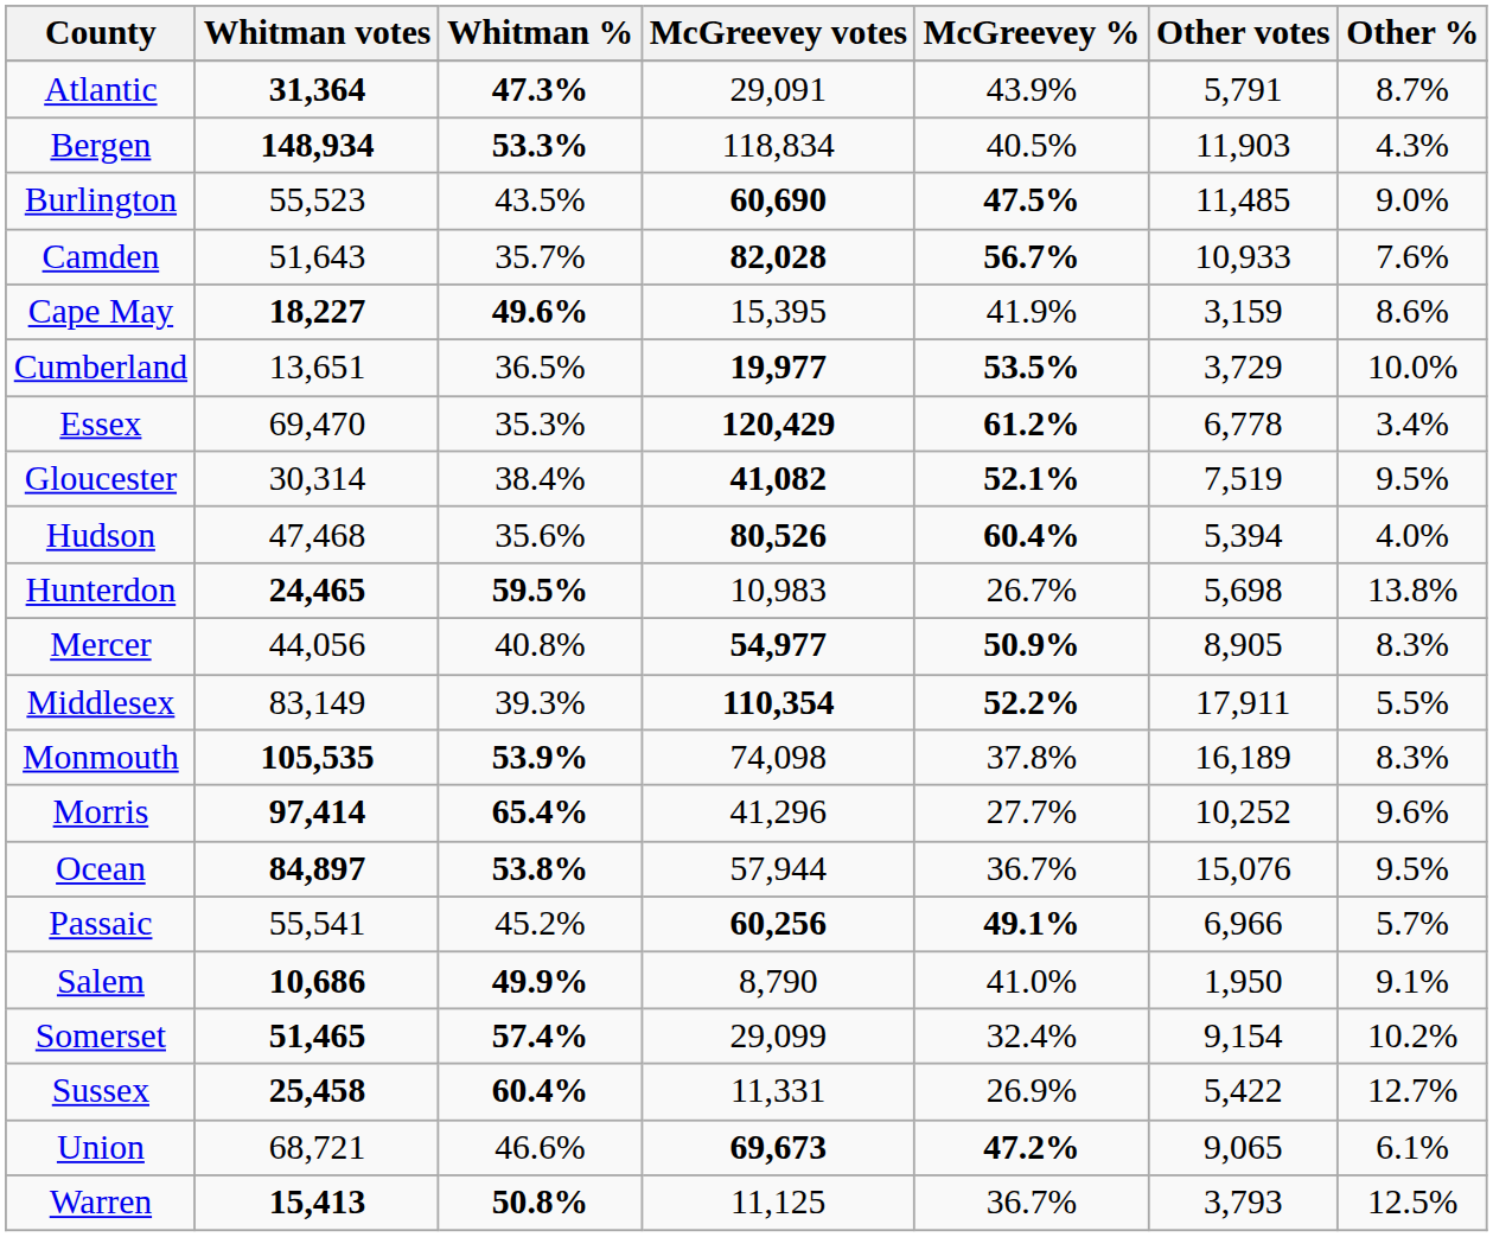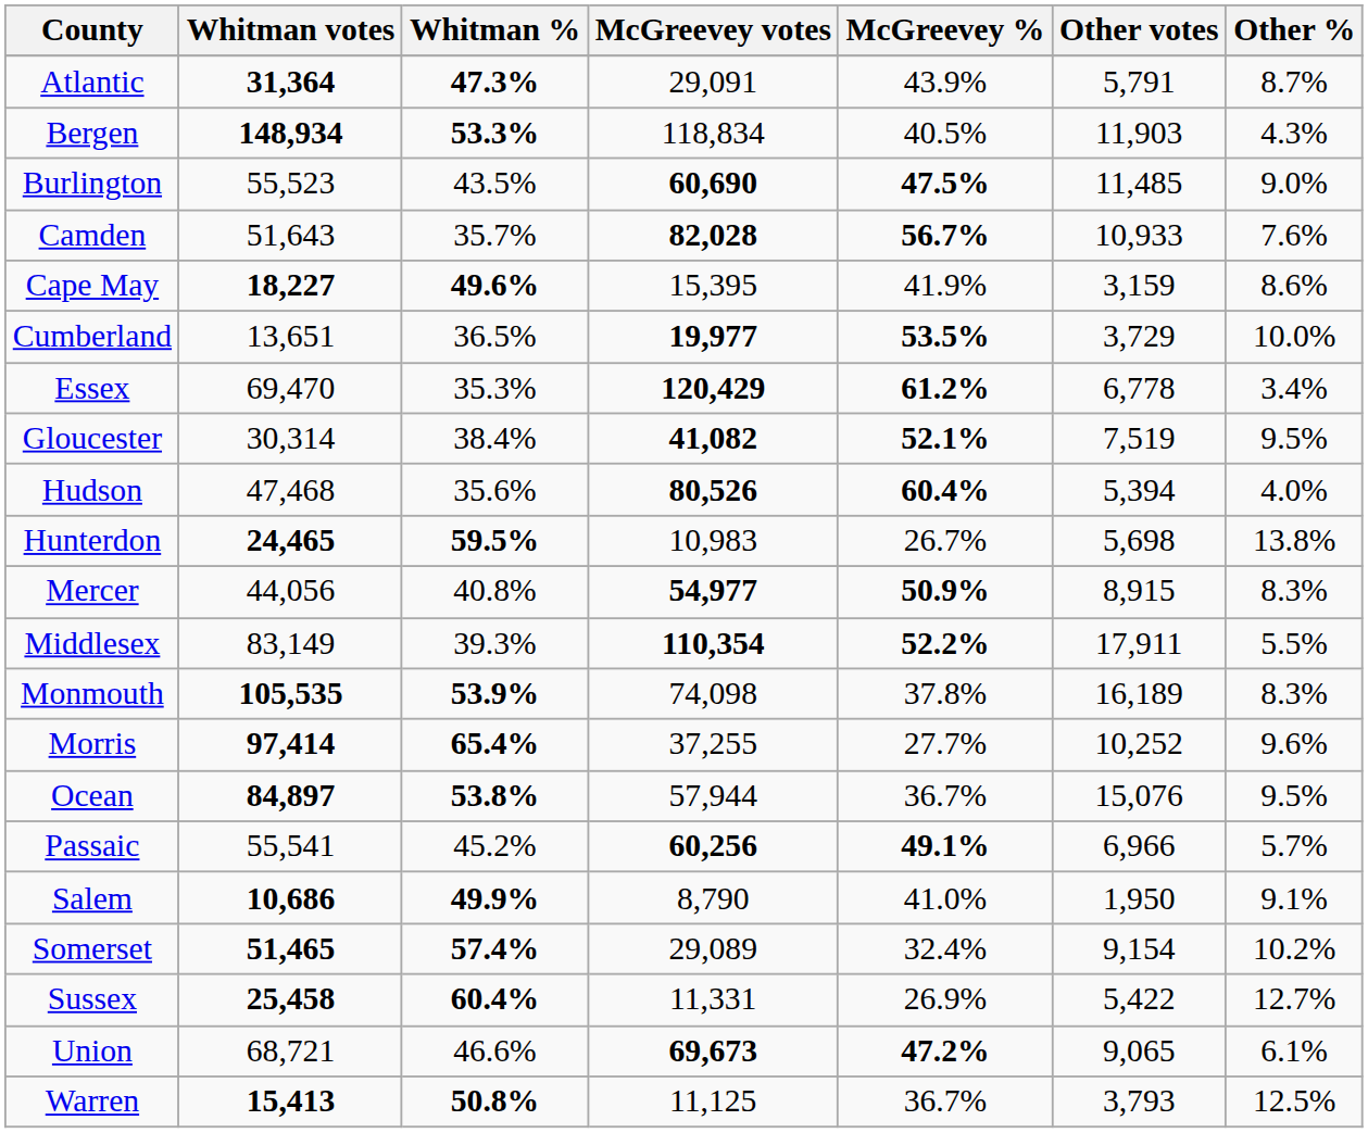 <table class="wikitable sortable" style="text-align:center">
 <tr>
 <th>County</th>
 <th>Whitman votes</th>
 <th>Whitman %</th>
 <th>McGreevey  votes</th>
 <th>McGreevey %</th>
 <th>Other votes</th>
 <th>Other %</th>
 </tr>
 <tr>
 </tr>
 <tr>
 <td align="center" ><a href='#'>Atlantic</a></td>
 <td><strong>31,364</strong></td>
 <td><strong>47.3%</strong></td>
 <td>29,091</td>
 <td>43.9%</td>
 <td>5,791</td>
 <td>8.7%</td>
 </tr>
 <tr>
 <td align="center" ><a href='#'>Bergen</a></td>
 <td><strong>148,934</strong></td>
 <td><strong>53.3%</strong></td>
 <td>118,834</td>
 <td>40.5%</td>
 <td>11,903</td>
 <td>4.3%</td>
 </tr>
 <tr>
 <td align="center" ><a href='#'>Burlington</a></td>
 <td>55,523</td>
 <td>43.5%</td>
 <td><strong>60,690</strong></td>
 <td><strong>47.5%</strong></td>
 <td>11,485</td>
 <td>9.0%</td>
 </tr>
 <tr>
 <td align="center" ><a href='#'>Camden</a></td>
 <td>51,643</td>
 <td>35.7%</td>
 <td><strong>82,028</strong></td>
 <td><strong>56.7%</strong></td>
 <td>10,933</td>
 <td>7.6%</td>
 </tr>
 <tr>
 <td align="center" ><a href='#'>Cape May</a></td>
 <td><strong>18,227</strong></td>
 <td><strong>49.6%</strong></td>
 <td>15,395</td>
 <td>41.9%</td>
 <td>3,159</td>
 <td>8.6%</td>
 </tr>
 <tr>
 <td align="center" ><a href='#'>Cumberland</a></td>
 <td>13,651</td>
 <td>36.5%</td>
 <td><strong>19,977</strong></td>
 <td><strong>53.5%</strong></td>
 <td>3,729</td>
 <td>10.0%</td>
 </tr>
 <tr>
 <td align="center" ><a href='#'>Essex</a></td>
 <td>69,470</td>
 <td>35.3%</td>
 <td><strong>120,429</strong></td>
 <td><strong>61.2%</strong></td>
 <td>6,778</td>
 <td>3.4%</td>
 </tr>
 <tr>
 <td align="center" ><a href='#'>Gloucester</a></td>
 <td>30,314</td>
 <td>38.4%</td>
 <td><strong>41,082</strong></td>
 <td><strong>52.1%</strong></td>
 <td>7,519</td>
 <td>9.5%</td>
 </tr>
 <tr>
 <td align="center" ><a href='#'>Hudson</a></td>
 <td>47,468</td>
 <td>35.6%</td>
 <td><strong>80,526</strong></td>
 <td><strong>60.4%</strong></td>
 <td>5,394</td>
 <td>4.0%</td>
 </tr>
 <tr>
 <td align="center" ><a href='#'>Hunterdon</a></td>
 <td><strong>24,465</strong></td>
 <td><strong>59.5%</strong></td>
 <td>10,983</td>
 <td>26.7%</td>
 <td>5,698</td>
 <td>13.8%</td>
 </tr>
 <tr>
 <td align="center" ><a href='#'>Mercer</a></td>
 <td>44,056</td>
 <td>40.8%</td>
 <td><strong>54,977</strong></td>
 <td><strong>50.9%</strong></td>
-<td>8,905</td>
+<td>8,915</td>
 <td>8.3%</td>
 </tr>
 <tr>
 <td align="center" ><a href='#'>Middlesex</a></td>
 <td>83,149</td>
 <td>39.3%</td>
 <td><strong>110,354</strong></td>
 <td><strong>52.2%</strong></td>
 <td>17,911</td>
 <td>5.5%</td>
 </tr>
 <tr>
 <td align="center" ><a href='#'>Monmouth</a></td>
 <td><strong>105,535</strong></td>
 <td><strong>53.9%</strong></td>
 <td>74,098</td>
 <td>37.8%</td>
 <td>16,189</td>
 <td>8.3%</td>
 </tr>
 <tr>
 <td align="center" ><a href='#'>Morris</a></td>
 <td><strong>97,414</strong></td>
 <td><strong>65.4%</strong></td>
-<td>41,296</td>
+<td>37,255</td>
 <td>27.7%</td>
 <td>10,252</td>
 <td>9.6%</td>
 </tr>
 <tr>
 <td align="center" ><a href='#'>Ocean</a></td>
 <td><strong>84,897</strong></td>
 <td><strong>53.8%</strong></td>
 <td>57,944</td>
 <td>36.7%</td>
 <td>15,076</td>
 <td>9.5%</td>
 </tr>
 <tr>
 <td align="center" ><a href='#'>Passaic</a></td>
 <td>55,541</td>
 <td>45.2%</td>
 <td><strong>60,256</strong></td>
 <td><strong>49.1%</strong></td>
 <td>6,966</td>
 <td>5.7%</td>
 </tr>
 <tr>
 <td align="center" ><a href='#'>Salem</a></td>
 <td><strong>10,686</strong></td>
 <td><strong>49.9%</strong></td>
 <td>8,790</td>
 <td>41.0%</td>
 <td>1,950</td>
 <td>9.1%</td>
 </tr>
 <tr>
 <td align="center" ><a href='#'>Somerset</a></td>
 <td><strong>51,465</strong></td>
 <td><strong>57.4%</strong></td>
-<td>29,099</td>
+<td>29,089</td>
 <td>32.4%</td>
 <td>9,154</td>
 <td>10.2%</td>
 </tr>
 <tr>
 <td align="center" ><a href='#'>Sussex</a></td>
 <td><strong>25,458</strong></td>
 <td><strong>60.4%</strong></td>
 <td>11,331</td>
 <td>26.9%</td>
 <td>5,422</td>
 <td>12.7%</td>
 </tr>
 <tr>
 <td align="center" ><a href='#'>Union</a></td>
 <td>68,721</td>
 <td>46.6%</td>
 <td><strong>69,673</strong></td>
 <td><strong>47.2%</strong></td>
 <td>9,065</td>
 <td>6.1%</td>
 </tr>
 <tr>
 <td align="center" ><a href='#'>Warren</a></td>
 <td><strong>15,413</strong></td>
 <td><strong>50.8%</strong></td>
 <td>11,125</td>
 <td>36.7%</td>
 <td>3,793</td>
 <td>12.5%</td>
 </tr>
 </table>
